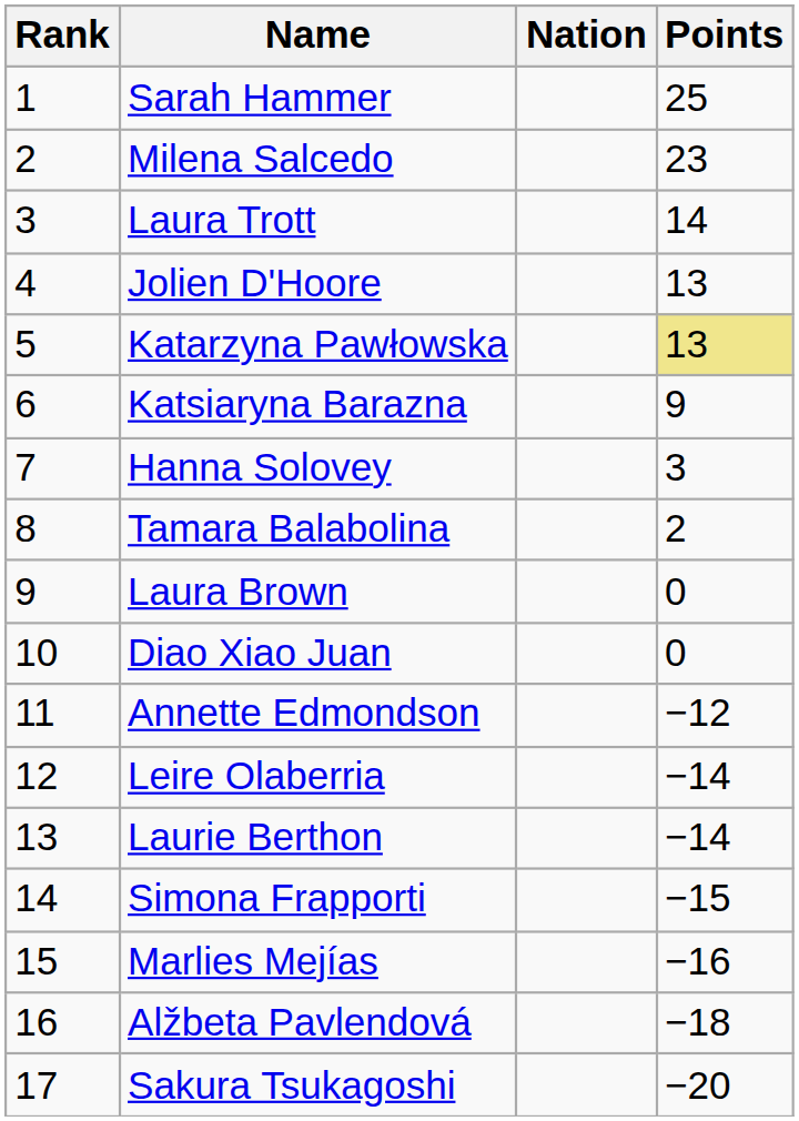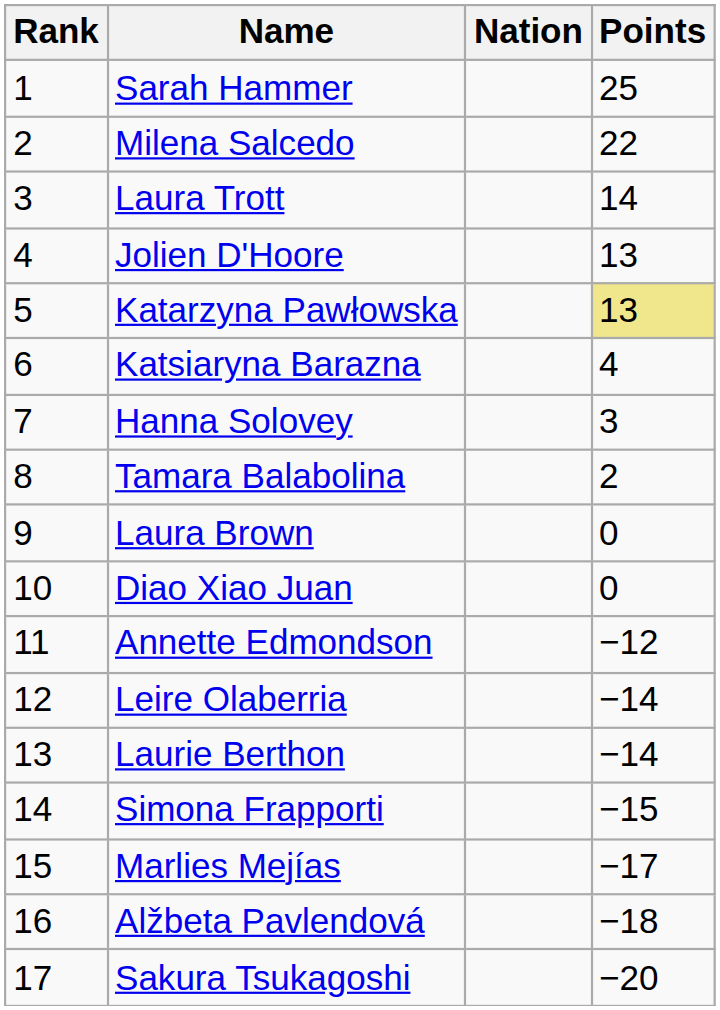 <table class="wikitable sortable" style="text-align:left">
 <tr>
 <th>Rank</th>
 <th>Name</th>
 <th>Nation</th>
 <th>Points</th>
 </tr>
 <tr>
 <td>1</td>
 <td><a href='#'>Sarah Hammer</a></td>
 <td></td>
 <td>25</td>
 </tr>
 <tr>
 <td>2</td>
 <td><a href='#'>Milena Salcedo</a></td>
 <td></td>
-<td>23</td>
+<td>22</td>
 </tr>
 <tr>
 <td>3</td>
 <td><a href='#'>Laura Trott</a></td>
 <td></td>
 <td>14</td>
 </tr>
 <tr>
 <td>4</td>
 <td><a href='#'>Jolien D'Hoore</a></td>
 <td></td>
 <td>13</td>
 </tr>
 <tr>
 <td>5</td>
 <td><a href='#'>Katarzyna Pawłowska</a></td>
 <td></td>
 <td style="background: khaki;">13</td>
 </tr>
 <tr>
 <td>6</td>
 <td><a href='#'>Katsiaryna Barazna</a></td>
 <td></td>
-<td>9</td>
+<td>4</td>
 </tr>
 <tr>
 <td>7</td>
 <td><a href='#'>Hanna Solovey</a></td>
 <td></td>
 <td>3</td>
 </tr>
 <tr>
 <td>8</td>
 <td><a href='#'>Tamara Balabolina</a></td>
 <td></td>
 <td>2</td>
 </tr>
 <tr>
 <td>9</td>
 <td><a href='#'>Laura Brown</a></td>
 <td></td>
 <td>0</td>
 </tr>
 <tr>
 <td>10</td>
 <td><a href='#'>Diao Xiao Juan</a></td>
 <td></td>
 <td>0</td>
 </tr>
 <tr>
 <td>11</td>
 <td><a href='#'>Annette Edmondson</a></td>
 <td></td>
 <td>−12</td>
 </tr>
 <tr>
 <td>12</td>
 <td><a href='#'>Leire Olaberria</a></td>
 <td></td>
 <td>−14</td>
 </tr>
 <tr>
 <td>13</td>
 <td><a href='#'>Laurie Berthon</a></td>
 <td></td>
 <td>−14</td>
 </tr>
 <tr>
 <td>14</td>
 <td><a href='#'>Simona Frapporti</a></td>
 <td></td>
 <td>−15</td>
 </tr>
 <tr>
 <td>15</td>
 <td><a href='#'>Marlies Mejías</a></td>
 <td></td>
-<td>−16</td>
+<td>−17</td>
 </tr>
 <tr>
 <td>16</td>
 <td><a href='#'>Alžbeta Pavlendová</a></td>
 <td></td>
 <td>−18</td>
 </tr>
 <tr>
 <td>17</td>
 <td><a href='#'>Sakura Tsukagoshi</a></td>
 <td></td>
 <td>−20</td>
 </tr>
 </table>
